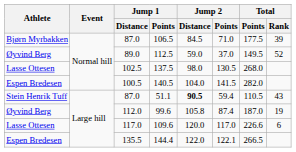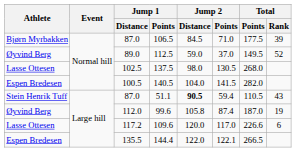 <table class="wikitable" style="font-size:90%">
 <tr>
 <th rowspan="2">Athlete</th>
 <th rowspan="2">Event</th>
 <th colspan="2">Jump 1</th>
 <th colspan="2">Jump 2</th>
 <th colspan="2">Total</th>
 </tr>
 <tr>
 <th>Distance</th>
 <th>Points</th>
 <th>Distance</th>
 <th>Points</th>
 <th>Points</th>
 <th>Rank</th>
 </tr>
 <tr>
 <td><a href='#'>Bjørn Myrbakken</a></td>
 <td rowspan="4">Normal hill</td>
 <td align="center">87.0</td>
 <td align="center">106.5</td>
 <td align="center">84.5</td>
 <td align="center">71.0</td>
 <td align="center">177.5</td>
 <td align="center">39</td>
 </tr>
 <tr>
 <td><a href='#'>Øyvind Berg</a></td>
 <td align="center">89.0</td>
 <td align="center">112.5</td>
 <td align="center">59.0</td>
 <td align="center">37.0</td>
 <td align="center">149.5</td>
 <td align="center">52</td>
 </tr>
 <tr>
 <td><a href='#'>Lasse Ottesen</a></td>
 <td align="center">102.5</td>
 <td align="center">137.5</td>
 <td align="center">98.0</td>
 <td align="center">130.5</td>
 <td align="center">268.0</td>
 <td align="center"></td>
 </tr>
 <tr>
 <td><a href='#'>Espen Bredesen</a></td>
 <td align="center">100.5</td>
 <td align="center">140.5</td>
 <td align="center">104.0</td>
 <td align="center">141.5</td>
 <td align="center">282.0</td>
 <td align="center"></td>
 </tr>
 <tr>
 <td><a href='#'>Stein Henrik Tuff</a></td>
 <td rowspan="4">Large hill</td>
 <td align="center">87.0</td>
 <td align="center">51.1</td>
 <td align="center"><strong>90.5</strong></td>
 <td align="center">59.4</td>
 <td align="center">110.5</td>
 <td align="center">43</td>
 </tr>
 <tr>
 <td><a href='#'>Øyvind Berg</a></td>
 <td align="center">112.0</td>
 <td align="center">99.6</td>
 <td align="center">105.8</td>
 <td align="center">87.4</td>
 <td align="center">187.0</td>
 <td align="center">19</td>
 </tr>
 <tr>
 <td><a href='#'>Lasse Ottesen</a></td>
-<td align="center">117.0</td>
+<td align="center">117.2</td>
 <td align="center">109.6</td>
 <td align="center">120.0</td>
 <td align="center">117.0</td>
 <td align="center">226.6</td>
 <td align="center">6</td>
 </tr>
 <tr>
 <td><a href='#'>Espen Bredesen</a></td>
 <td align="center">135.5</td>
 <td align="center">144.4</td>
 <td align="center">122.0</td>
 <td align="center">122.1</td>
 <td align="center">266.5</td>
 <td align="center"></td>
 </tr>
 </table>
